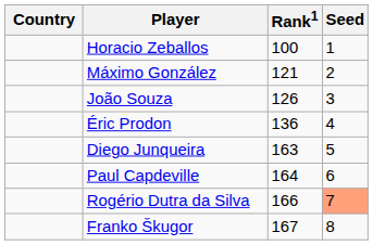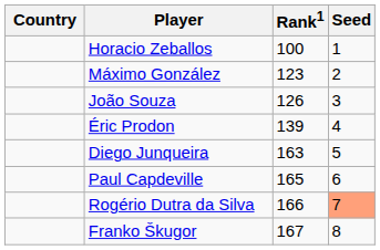 <table class="sortable wikitable">
 <tr>
 <th width="70">Country</th>
 <th width="175">Player</th>
 <th>Rank<sup>1</sup></th>
 <th>Seed</th>
 </tr>
 <tr>
 <td></td>
 <td><a href='#'>Horacio Zeballos</a></td>
 <td>100</td>
 <td>1</td>
 </tr>
 <tr>
 <td></td>
 <td><a href='#'>Máximo González</a></td>
-<td>121</td>
+<td>123</td>
 <td>2</td>
 </tr>
 <tr>
 <td></td>
 <td><a href='#'>João Souza</a></td>
 <td>126</td>
 <td>3</td>
 </tr>
 <tr>
 <td></td>
 <td><a href='#'>Éric Prodon</a></td>
-<td>136</td>
+<td>139</td>
 <td>4</td>
 </tr>
 <tr>
 <td></td>
 <td><a href='#'>Diego Junqueira</a></td>
 <td>163</td>
 <td>5</td>
 </tr>
 <tr>
 <td></td>
 <td><a href='#'>Paul Capdeville</a></td>
-<td>164</td>
+<td>165</td>
 <td>6</td>
 </tr>
 <tr>
 <td></td>
 <td><a href='#'>Rogério Dutra da Silva</a></td>
 <td>166</td>
 <td style="background: lightsalmon;">7</td>
 </tr>
 <tr>
 <td></td>
 <td><a href='#'>Franko Škugor</a></td>
 <td>167</td>
 <td>8</td>
 </tr>
 </table>
